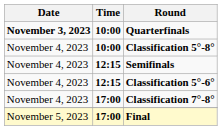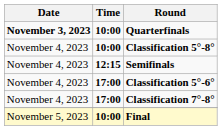 <table class="wikitable">
 <tr>
 <th>Date</th>
 <th>Time</th>
 <th>Round</th>
 </tr>
 <tr>
 <td><strong>November 3, 2023</strong></td>
 <td><strong>10:00</strong></td>
 <td><strong>Quarterfinals</strong></td>
 </tr>
 <tr>
 <td>November 4, 2023</td>
 <td><strong>10:00</strong></td>
 <td><strong>Classification 5°-8°</strong></td>
 </tr>
 <tr>
 <td>November 4, 2023</td>
 <td><strong>12:15</strong></td>
 <td><strong>Semifinals</strong></td>
 </tr>
 <tr>
 <td>November 4, 2023</td>
-<td><strong>12:15</strong></td>
+<td><strong>17:00</strong></td>
 <td><strong>Classification 5°-6°</strong></td>
 </tr>
 <tr>
 <td>November 4, 2023</td>
 <td><strong>17:00</strong></td>
 <td><strong>Classification 7°-8°</strong></td>
 </tr>
 <tr>
 </tr>
 <tr style=background:lemonchiffon>
 <td>November 5, 2023</td>
-<td><strong>17:00</strong></td>
+<td><strong>10:00</strong></td>
 <td><strong>Final</strong></td>
 </tr>
 </table>
